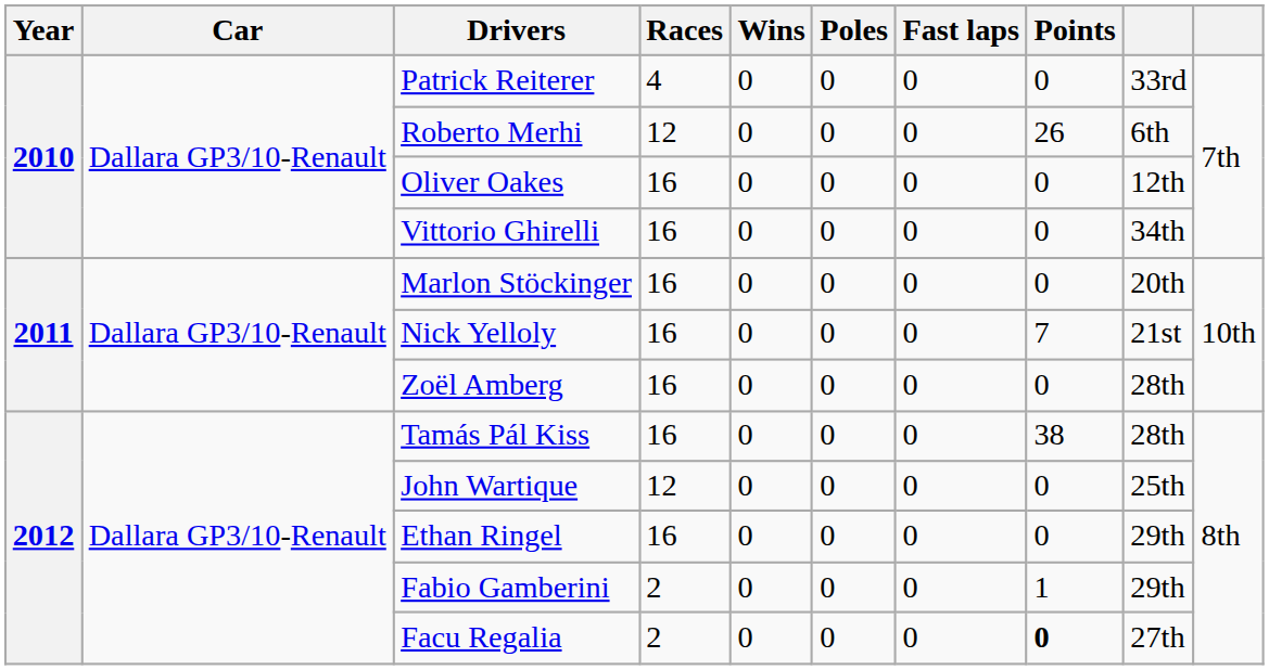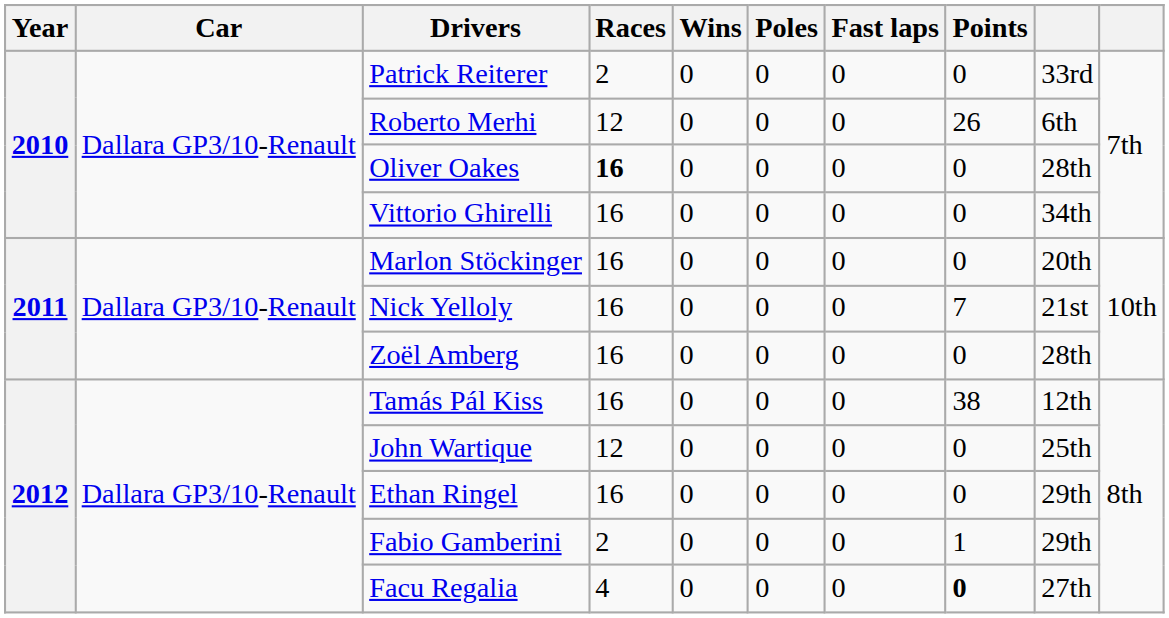 <table class="wikitable" style="font-size:85%">
 <tr>
 <th>Year</th>
 <th>Car</th>
 <th>Drivers</th>
 <th>Races</th>
 <th>Wins</th>
 <th>Poles</th>
 <th>Fast laps</th>
 <th>Points</th>
 <th></th>
 <th></th>
 </tr>
 <tr>
 <th rowspan="4"><a href='#'>2010</a></th>
 <td rowspan="4"><a href='#'>Dallara GP3/10</a>-<a href='#'>Renault</a></td>
 <td> <a href='#'>Patrick Reiterer</a></td>
-<td>4</td>
+<td>2</td>
 <td>0</td>
 <td>0</td>
 <td>0</td>
 <td>0</td>
 <td>33rd</td>
 <td rowspan=4>7th</td>
 </tr>
 <tr>
 <td> <a href='#'>Roberto Merhi</a></td>
 <td>12</td>
 <td>0</td>
 <td>0</td>
 <td>0</td>
 <td>26</td>
 <td>6th</td>
 </tr>
 <tr>
 <td> <a href='#'>Oliver Oakes</a></td>
-<td>16</td>
+<td><strong>16</strong></td>
 <td>0</td>
 <td>0</td>
 <td>0</td>
 <td>0</td>
-<td>12th</td>
+<td>28th</td>
 </tr>
 <tr>
 <td> <a href='#'>Vittorio Ghirelli</a></td>
 <td>16</td>
 <td>0</td>
 <td>0</td>
 <td>0</td>
 <td>0</td>
 <td>34th</td>
 </tr>
 <tr>
 <th rowspan="3"><a href='#'>2011</a></th>
 <td rowspan="3"><a href='#'>Dallara GP3/10</a>-<a href='#'>Renault</a></td>
 <td> <a href='#'>Marlon Stöckinger</a></td>
 <td>16</td>
 <td>0</td>
 <td>0</td>
 <td>0</td>
 <td>0</td>
 <td>20th</td>
 <td rowspan=3>10th</td>
 </tr>
 <tr>
 <td> <a href='#'>Nick Yelloly</a></td>
 <td>16</td>
 <td>0</td>
 <td>0</td>
 <td>0</td>
 <td>7</td>
 <td>21st</td>
 </tr>
 <tr>
 <td> <a href='#'>Zoël Amberg</a></td>
 <td>16</td>
 <td>0</td>
 <td>0</td>
 <td>0</td>
 <td>0</td>
 <td>28th</td>
 </tr>
 <tr>
 <th rowspan="5"><a href='#'>2012</a></th>
 <td rowspan="5"><a href='#'>Dallara GP3/10</a>-<a href='#'>Renault</a></td>
 <td> <a href='#'>Tamás Pál Kiss</a></td>
 <td>16</td>
 <td>0</td>
 <td>0</td>
 <td>0</td>
 <td>38</td>
-<td>28th</td>
+<td>12th</td>
 <td rowspan=5>8th</td>
 </tr>
 <tr>
 <td> <a href='#'>John Wartique</a></td>
 <td>12</td>
 <td>0</td>
 <td>0</td>
 <td>0</td>
 <td>0</td>
 <td>25th</td>
 </tr>
 <tr>
 <td> <a href='#'>Ethan Ringel</a></td>
 <td>16</td>
 <td>0</td>
 <td>0</td>
 <td>0</td>
 <td>0</td>
 <td>29th</td>
 </tr>
 <tr>
 <td> <a href='#'>Fabio Gamberini</a></td>
 <td>2</td>
 <td>0</td>
 <td>0</td>
 <td>0</td>
 <td>1</td>
 <td>29th</td>
 </tr>
 <tr>
 <td> <a href='#'>Facu Regalia</a></td>
-<td>2</td>
+<td>4</td>
 <td>0</td>
 <td>0</td>
 <td>0</td>
 <td><strong>0</strong></td>
 <td>27th</td>
 </tr>
 </table>
